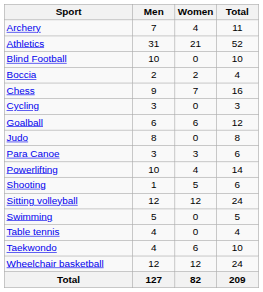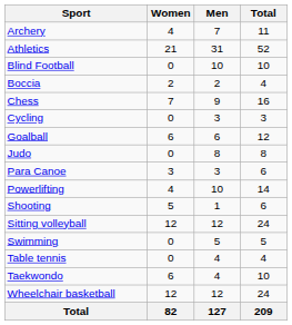 <table class="wikitable" style="text-align:center;">
 <tr>
 <th width=200>Sport</th>
+<th width=60>Women</th>
 <th width=60>Men</th>
-<th width=60>Women</th>
 <th width=60>Total</th>
 </tr>
 <tr>
 <td align=left> <a href='#'>Archery</a></td>
+<td>4</td>
 <td>7</td>
-<td>4</td>
 <td>11</td>
 </tr>
 <tr>
 <td align=left> <a href='#'>Athletics</a></td>
+<td>21</td>
 <td>31</td>
-<td>21</td>
 <td>52</td>
 </tr>
 <tr>
 <td align=left> <a href='#'>Blind Football</a></td>
+<td>0</td>
 <td>10</td>
-<td>0</td>
 <td>10</td>
 </tr>
 <tr>
 <td align=left> <a href='#'>Boccia</a></td>
 <td>2</td>
 <td>2</td>
 <td>4</td>
 </tr>
 <tr>
 <td align=left> <a href='#'>Chess</a></td>
+<td>7</td>
 <td>9</td>
-<td>7</td>
 <td>16</td>
 </tr>
 <tr>
 <td align=left> <a href='#'>Cycling</a></td>
+<td>0</td>
 <td>3</td>
-<td>0</td>
 <td>3</td>
 </tr>
 <tr>
 <td align=left> <a href='#'>Goalball</a></td>
 <td>6</td>
 <td>6</td>
 <td>12</td>
 </tr>
 <tr>
 <td align=left> <a href='#'>Judo</a></td>
+<td>0</td>
 <td>8</td>
-<td>0</td>
 <td>8</td>
 </tr>
 <tr>
 <td align=left> <a href='#'>Para Canoe</a></td>
 <td>3</td>
 <td>3</td>
 <td>6</td>
 </tr>
 <tr>
 <td align=left> <a href='#'>Powerlifting</a></td>
+<td>4</td>
 <td>10</td>
-<td>4</td>
 <td>14</td>
 </tr>
 <tr>
 <td align=left> <a href='#'>Shooting</a></td>
+<td>5</td>
 <td>1</td>
-<td>5</td>
 <td>6</td>
 </tr>
 <tr>
 <td align=left> <a href='#'>Sitting volleyball</a></td>
 <td>12</td>
 <td>12</td>
 <td>24</td>
 </tr>
 <tr>
 <td align=left> <a href='#'>Swimming</a></td>
+<td>0</td>
 <td>5</td>
-<td>0</td>
 <td>5</td>
 </tr>
 <tr>
 <td align=left> <a href='#'>Table tennis</a></td>
+<td>0</td>
 <td>4</td>
-<td>0</td>
 <td>4</td>
 </tr>
 <tr>
 <td align=left> <a href='#'>Taekwondo</a></td>
+<td>6</td>
 <td>4</td>
-<td>6</td>
 <td>10</td>
 </tr>
 <tr>
 <td align=left> <a href='#'>Wheelchair basketball</a></td>
 <td>12</td>
 <td>12</td>
 <td>24</td>
 </tr>
 <tr>
 <th>Total</th>
+<th>82</th>
 <th>127</th>
-<th>82</th>
 <th>209</th>
 </tr>
 </table>
